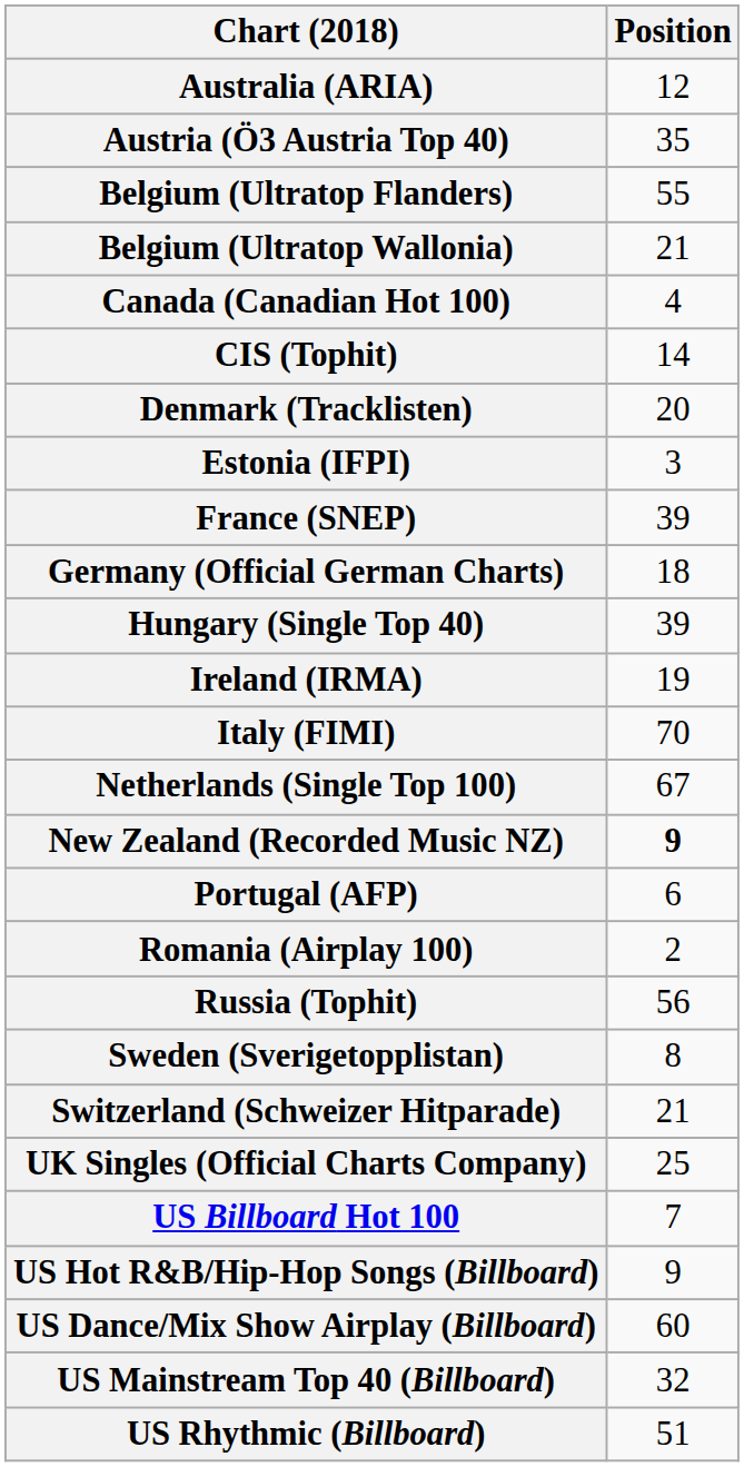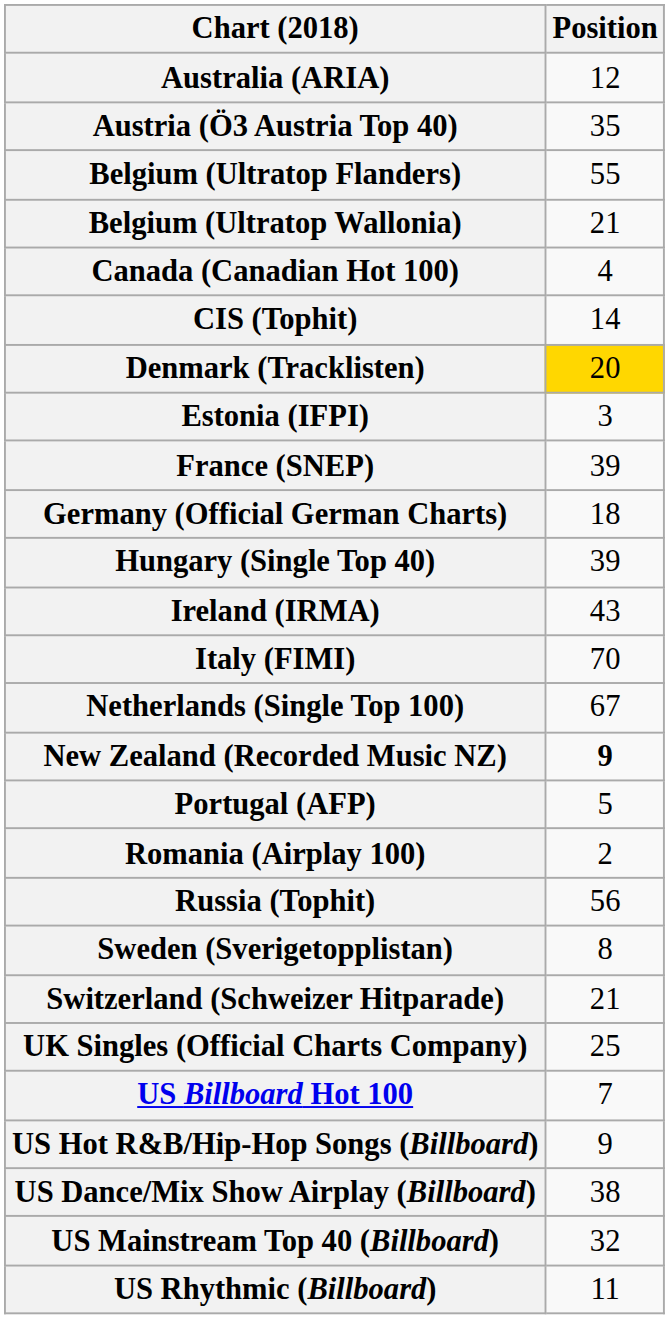 <table class="wikitable sortable plainrowheaders" style="text-align:center">
 <tr>
 <th scope="col">Chart (2018)</th>
 <th scope="col">Position</th>
 </tr>
 <tr>
 <th scope="row">Australia (ARIA)</th>
 <td>12</td>
 </tr>
 <tr>
 <th scope="row">Austria (Ö3 Austria Top 40)</th>
 <td>35</td>
 </tr>
 <tr>
 <th scope="row">Belgium (Ultratop Flanders)</th>
 <td>55</td>
 </tr>
 <tr>
 <th scope="row">Belgium (Ultratop Wallonia)</th>
 <td>21</td>
 </tr>
 <tr>
 <th scope="row">Canada (Canadian Hot 100)</th>
 <td>4</td>
 </tr>
 <tr>
 <th scope="row">CIS (Tophit)</th>
 <td>14</td>
 </tr>
 <tr>
 <th scope="row">Denmark (Tracklisten)</th>
-<td>20</td>
+<td style="background: gold;">20</td>
 </tr>
 <tr>
 <th scope="row">Estonia (IFPI)</th>
 <td>3</td>
 </tr>
 <tr>
 <th scope="row">France (SNEP)</th>
 <td>39</td>
 </tr>
 <tr>
 <th scope="row">Germany (Official German Charts)</th>
 <td>18</td>
 </tr>
 <tr>
 <th scope="row">Hungary (Single Top 40)</th>
 <td>39</td>
 </tr>
 <tr>
 <th scope="row">Ireland (IRMA)</th>
-<td>19</td>
+<td>43</td>
 </tr>
 <tr>
 <th scope="row">Italy (FIMI)</th>
 <td>70</td>
 </tr>
 <tr>
 <th scope="row">Netherlands (Single Top 100)</th>
 <td>67</td>
 </tr>
 <tr>
 <th scope="row">New Zealand (Recorded Music NZ)</th>
 <td><strong>9</strong></td>
 </tr>
 <tr>
 <th scope="row">Portugal (AFP)</th>
-<td>6</td>
+<td>5</td>
 </tr>
 <tr>
 <th scope="row">Romania (Airplay 100)</th>
 <td>2</td>
 </tr>
 <tr>
 <th scope="row">Russia (Tophit)</th>
 <td>56</td>
 </tr>
 <tr>
 <th scope="row">Sweden (Sverigetopplistan)</th>
 <td>8</td>
 </tr>
 <tr>
 <th scope="row">Switzerland (Schweizer Hitparade)</th>
 <td>21</td>
 </tr>
 <tr>
 <th scope="row">UK Singles (Official Charts Company)</th>
 <td>25</td>
 </tr>
 <tr>
 <th scope="row"><a href='#'>US <em>Billboard</em> Hot 100</a></th>
 <td>7</td>
 </tr>
 <tr>
 <th scope="row">US Hot R&B/Hip-Hop Songs (<em>Billboard</em>)</th>
 <td>9</td>
 </tr>
 <tr>
 <th scope="row">US Dance/Mix Show Airplay (<em>Billboard</em>)</th>
-<td>60</td>
+<td>38</td>
 </tr>
 <tr>
 <th scope="row">US Mainstream Top 40 (<em>Billboard</em>)</th>
 <td>32</td>
 </tr>
 <tr>
 <th scope="row">US Rhythmic (<em>Billboard</em>)</th>
-<td>51</td>
+<td>11</td>
 </tr>
 </table>
